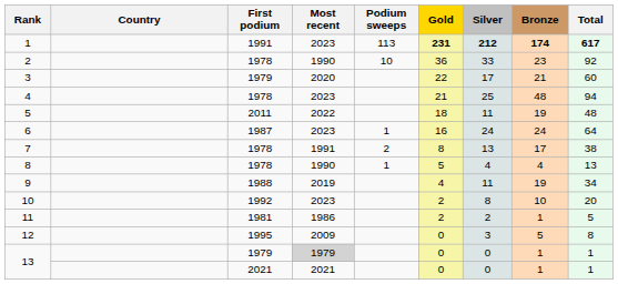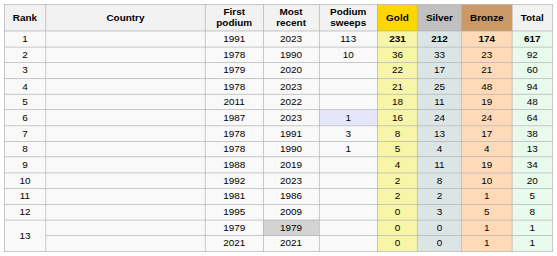 <table class="wikitable plainrowheaders sortable" style="text-align:center; width:70%">
 <tr style="background-color:#EDEDED;">
 <th class="hintergrundfarbe5" style="width:5%">Rank</th>
 <th class="hintergrundfarbe5" style="width:20%">Country</th>
 <th class="hintergrundfarbe5" style="width:7%">First podium</th>
 <th class="hintergrundfarbe5" style="width:7%">Most recent</th>
 <th class="hintergrundfarbe5" style="width:7%">Podium sweeps</th>
 <th style="background:    gold; width:5%">Gold</th>
 <th style="background:  silver; width:5%">Silver</th>
 <th style="background: #CC9966; width:5%">Bronze</th>
 <th class="hintergrundfarbe5" style="width:5%">Total</th>
 </tr>
 <tr>
 <td>1</td>
 <td align="left"></td>
 <td>1991</td>
 <td>2023</td>
 <td>113</td>
 <td bgcolor="#F7F6A8"><strong>231</strong></td>
 <td bgcolor="#DCE5E5"><strong>212</strong></td>
 <td bgcolor="#FFDAB9"><strong>174</strong></td>
 <td bgcolor="#E7FAEC"><strong>617</strong></td>
 </tr>
 <tr align="center">
 <td>2</td>
 <td align="left"><em></em></td>
 <td>1978</td>
 <td>1990</td>
 <td>10</td>
 <td bgcolor="#F7F6A8">36</td>
 <td bgcolor="#DCE5E5">33</td>
 <td bgcolor="#FFDAB9">23</td>
 <td bgcolor="#E7FAEC">92</td>
 </tr>
 <tr align="center">
 <td>3</td>
 <td align="left"></td>
 <td>1979</td>
 <td>2020</td>
 <td></td>
 <td bgcolor="#F7F6A8">22</td>
 <td bgcolor="#DCE5E5">17</td>
 <td bgcolor="#FFDAB9">21</td>
 <td bgcolor="#E7FAEC">60</td>
 </tr>
 <tr align="center">
 <td>4</td>
 <td align="left"></td>
 <td>1978</td>
 <td>2023</td>
 <td></td>
 <td bgcolor="#F7F6A8">21</td>
 <td bgcolor="#DCE5E5">25</td>
 <td bgcolor="#FFDAB9">48</td>
 <td bgcolor="#E7FAEC">94</td>
 </tr>
 <tr align="center">
 <td>5</td>
 <td align="left"></td>
 <td>2011</td>
 <td>2022</td>
 <td></td>
 <td bgcolor="#F7F6A8">18</td>
 <td bgcolor="#DCE5E5">11</td>
 <td bgcolor="#FFDAB9">19</td>
 <td bgcolor="#E7FAEC">48</td>
 </tr>
 <tr align="center">
 <td>6</td>
 <td align="left"></td>
 <td>1987</td>
 <td>2023</td>
-<td>1</td>
+<td style="background: lavender;">1</td>
 <td bgcolor="#F7F6A8">16</td>
 <td bgcolor="#DCE5E5">24</td>
 <td bgcolor="#FFDAB9">24</td>
 <td bgcolor="#E7FAEC">64</td>
 </tr>
 <tr align="center">
 <td>7</td>
 <td align="left"><em></em></td>
 <td>1978</td>
 <td>1991</td>
-<td>2</td>
+<td>3</td>
 <td bgcolor="#F7F6A8">8</td>
 <td bgcolor="#DCE5E5">13</td>
 <td bgcolor="#FFDAB9">17</td>
 <td bgcolor="#E7FAEC">38</td>
 </tr>
 <tr align="center">
 <td>8</td>
 <td align="left"><em></em></td>
 <td>1978</td>
 <td>1990</td>
 <td>1</td>
 <td bgcolor="#F7F6A8">5</td>
 <td bgcolor="#DCE5E5">4</td>
 <td bgcolor="#FFDAB9">4</td>
 <td bgcolor="#E7FAEC">13</td>
 </tr>
 <tr align="center">
 <td>9</td>
 <td align="left"></td>
 <td>1988</td>
 <td>2019</td>
 <td></td>
 <td bgcolor="#F7F6A8">4</td>
 <td bgcolor="#DCE5E5">11</td>
 <td bgcolor="#FFDAB9">19</td>
 <td bgcolor="#E7FAEC">34</td>
 </tr>
 <tr align="center">
 <td>10</td>
 <td align="left"></td>
 <td>1992</td>
 <td>2023</td>
 <td></td>
 <td bgcolor="#F7F6A8">2</td>
 <td bgcolor="#DCE5E5">8</td>
 <td bgcolor="#FFDAB9">10</td>
 <td bgcolor="#E7FAEC">20</td>
 </tr>
 <tr align="center">
 <td>11</td>
 <td align="left"><em></em></td>
 <td>1981</td>
 <td>1986</td>
 <td></td>
 <td bgcolor="#F7F6A8">2</td>
 <td bgcolor="#DCE5E5">2</td>
 <td bgcolor="#FFDAB9">1</td>
 <td bgcolor="#E7FAEC">5</td>
 </tr>
 <tr align="center">
 <td>12</td>
 <td align="left"></td>
 <td>1995</td>
 <td>2009</td>
 <td></td>
 <td bgcolor="#F7F6A8">0</td>
 <td bgcolor="#DCE5E5">3</td>
 <td bgcolor="#FFDAB9">5</td>
 <td bgcolor="#E7FAEC">8</td>
 </tr>
 <tr align="center">
 <td rowspan=2>13</td>
 <td align="left"></td>
 <td>1979</td>
 <td style="background: lightgrey;">1979</td>
 <td></td>
 <td bgcolor="#F7F6A8">0</td>
 <td bgcolor="#DCE5E5">0</td>
 <td bgcolor="#FFDAB9">1</td>
 <td bgcolor="#E7FAEC">1</td>
 </tr>
 <tr align="center">
 <td align="left"></td>
 <td>2021</td>
 <td>2021</td>
 <td></td>
 <td bgcolor="#F7F6A8">0</td>
 <td bgcolor="#DCE5E5">0</td>
 <td bgcolor="#FFDAB9">1</td>
 <td bgcolor="#E7FAEC">1</td>
 </tr>
 </table>
